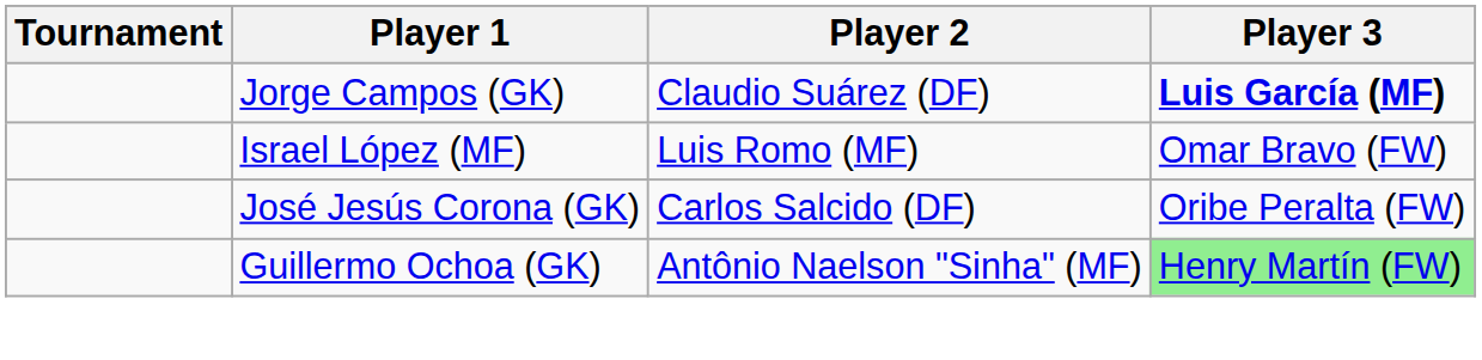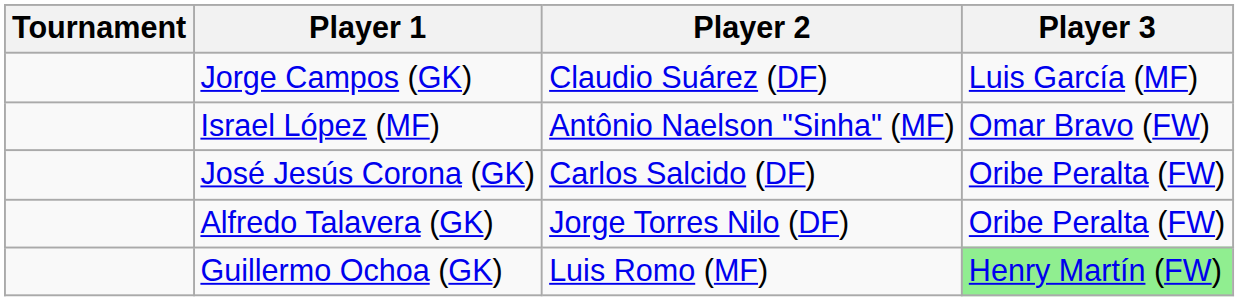 <table class="wikitable">
 <tr>
 <th>Tournament</th>
 <th>Player 1</th>
 <th>Player 2</th>
 <th>Player 3</th>
 </tr>
 <tr>
 <td></td>
 <td><a href='#'>Jorge Campos</a> (<a href='#'>GK</a>)</td>
 <td><a href='#'>Claudio Suárez</a> (<a href='#'>DF</a>)</td>
-<td><strong><a href='#'>Luis García</a> (<a href='#'>MF</a>)</strong></td>
+<td><a href='#'>Luis García</a> (<a href='#'>MF</a>)</td>
 </tr>
 <tr>
 <td></td>
 <td><a href='#'>Israel López</a> (<a href='#'>MF</a>)</td>
-<td><a href='#'>Luis Romo</a> (<a href='#'>MF</a>)</td>
+<td><a href='#'>Antônio Naelson "Sinha"</a> (<a href='#'>MF</a>)</td>
 <td><a href='#'>Omar Bravo</a> (<a href='#'>FW</a>)</td>
 </tr>
 <tr>
 <td></td>
 <td><a href='#'>José Jesús Corona</a> (<a href='#'>GK</a>)</td>
 <td><a href='#'>Carlos Salcido</a> (<a href='#'>DF</a>)</td>
 <td><a href='#'>Oribe Peralta</a> (<a href='#'>FW</a>)</td>
 </tr>
 <tr>
 <td></td>
+<td><a href='#'>Alfredo Talavera</a> (<a href='#'>GK</a>)</td>
+<td><a href='#'>Jorge Torres Nilo</a> (<a href='#'>DF</a>)</td>
+<td><a href='#'>Oribe Peralta</a> (<a href='#'>FW</a>)</td>
+</tr>
+<tr>
+<td></td>
 <td><a href='#'>Guillermo Ochoa</a> (<a href='#'>GK</a>)</td>
-<td><a href='#'>Antônio Naelson "Sinha"</a> (<a href='#'>MF</a>)</td>
+<td><a href='#'>Luis Romo</a> (<a href='#'>MF</a>)</td>
 <td style="background: lightgreen;"><a href='#'>Henry Martín</a> (<a href='#'>FW</a>)</td>
 </tr>
 </table>
